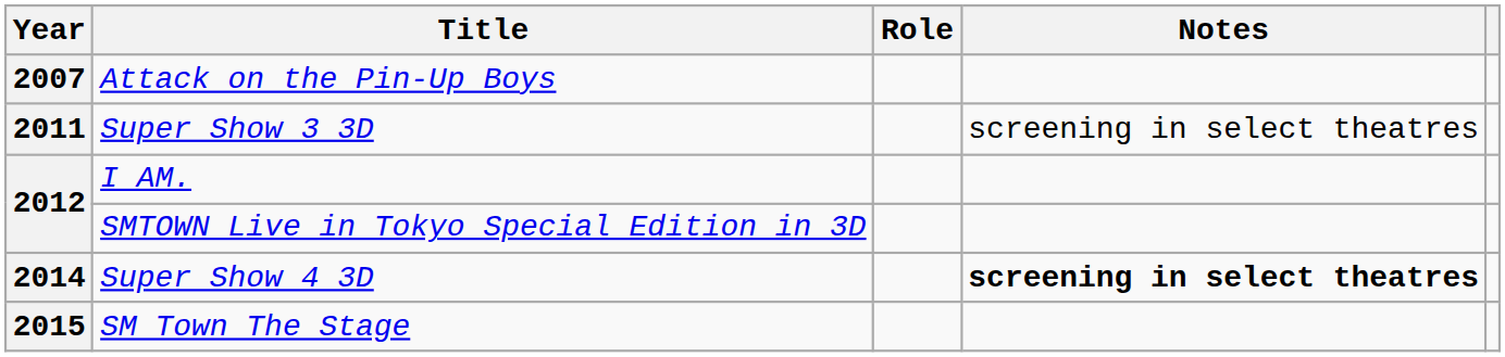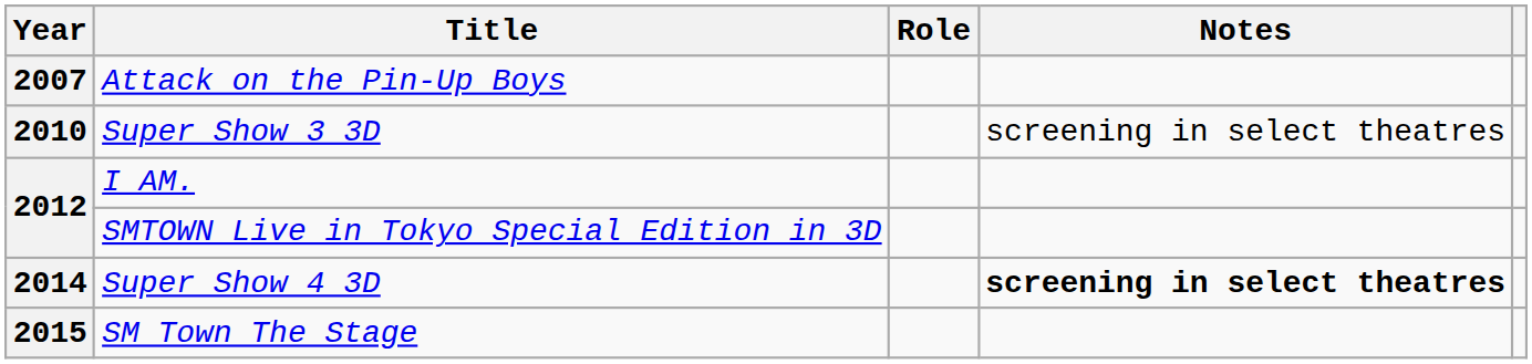 <table class="wikitable plainrowheaders sortable">
 <tr>
 <th>Year</th>
 <th>Title</th>
 <th>Role</th>
 <th>Notes</th>
 <th scope="col" class="unsortable"></th>
 </tr>
 <tr>
 <th scope="row">2007</th>
 <td><em><a href='#'>Attack on the Pin-Up Boys</a></em></td>
 <td></td>
 <td></td>
 <td></td>
 </tr>
 <tr>
-<th scope="row">2011</th>
+<th scope="row">2010</th>
 <td><em><a href='#'>Super Show 3 3D</a></em></td>
 <td></td>
 <td>screening in select theatres</td>
 <td></td>
 </tr>
 <tr>
 <th scope="row" rowspan="2">2012</th>
 <td><em><a href='#'>I AM.</a></em></td>
 <td></td>
 <td></td>
 <td></td>
 </tr>
 <tr>
 <td><em><a href='#'>SMTOWN Live in Tokyo Special Edition in 3D</a></em></td>
 <td></td>
 <td></td>
 <td></td>
 </tr>
 <tr>
 <th scope="row">2014</th>
 <td><em><a href='#'>Super Show 4 3D</a></em></td>
 <td></td>
 <td><strong>screening in select theatres</strong></td>
 <td></td>
 </tr>
 <tr>
 <th scope="row">2015</th>
 <td><em><a href='#'>SM Town The Stage</a></em></td>
 <td></td>
 <td></td>
 <td></td>
 </tr>
 </table>
